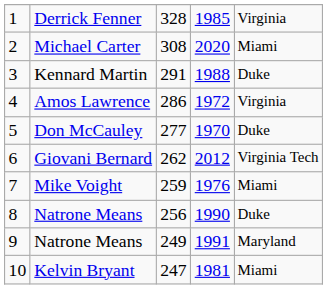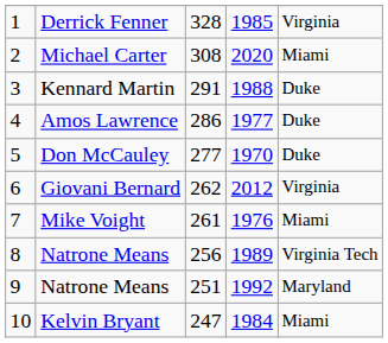 <table class="wikitable">
 <tr>
 </tr>
 <tr>
 <td>1</td>
 <td><a href='#'>Derrick Fenner</a></td>
 <td>328</td>
 <td><a href='#'>1985</a></td>
 <td style="font-size:85%;">Virginia</td>
 </tr>
 <tr>
 <td>2</td>
 <td><a href='#'>Michael Carter</a></td>
 <td>308</td>
 <td><a href='#'>2020</a></td>
 <td style="font-size:85%;">Miami</td>
 </tr>
 <tr>
 <td>3</td>
 <td>Kennard Martin</td>
 <td>291</td>
 <td><a href='#'>1988</a></td>
 <td style="font-size:85%;">Duke</td>
 </tr>
 <tr>
 <td>4</td>
 <td><a href='#'>Amos Lawrence</a></td>
 <td>286</td>
-<td><a href='#'>1972</a></td>
-<td style="font-size:85%;">Virginia</td>
+<td><a href='#'>1977</a></td>
+<td style="font-size:85%;">Duke</td>
 </tr>
 <tr>
 <td>5</td>
 <td><a href='#'>Don McCauley</a></td>
 <td>277</td>
 <td><a href='#'>1970</a></td>
 <td style="font-size:85%;">Duke</td>
 </tr>
 <tr>
 <td>6</td>
 <td><a href='#'>Giovani Bernard</a></td>
 <td>262</td>
 <td><a href='#'>2012</a></td>
-<td style="font-size:85%;">Virginia Tech</td>
+<td style="font-size:85%;">Virginia</td>
 </tr>
 <tr>
 <td>7</td>
 <td><a href='#'>Mike Voight</a></td>
-<td>259</td>
+<td>261</td>
 <td><a href='#'>1976</a></td>
 <td style="font-size:85%;">Miami</td>
 </tr>
 <tr>
 <td>8</td>
 <td><a href='#'>Natrone Means</a></td>
 <td>256</td>
-<td><a href='#'>1990</a></td>
-<td style="font-size:85%;">Duke</td>
+<td><a href='#'>1989</a></td>
+<td style="font-size:85%;">Virginia Tech</td>
 </tr>
 <tr>
 <td>9</td>
 <td>Natrone Means</td>
-<td>249</td>
-<td><a href='#'>1991</a></td>
+<td>251</td>
+<td><a href='#'>1992</a></td>
 <td style="font-size:85%;">Maryland</td>
 </tr>
 <tr>
 <td>10</td>
 <td><a href='#'>Kelvin Bryant</a></td>
 <td>247</td>
-<td><a href='#'>1981</a></td>
+<td><a href='#'>1984</a></td>
 <td style="font-size:85%;">Miami</td>
 </tr>
 </table>
